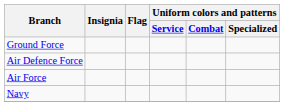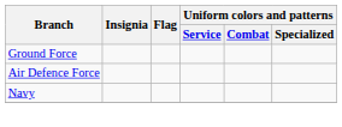 <table class="wikitable">
 <tr>
 <th rowspan=2>Branch</th>
 <th rowspan=2>Insignia</th>
 <th rowspan=2>Flag</th>
 <th colspan=3>Uniform colors and patterns</th>
 </tr>
 <tr>
 <th><a href='#'>Service</a></th>
 <th><a href='#'>Combat</a></th>
 <th>Specialized</th>
 </tr>
 <tr>
 <td><a href='#'>Ground Force</a></td>
 <td></td>
 <td></td>
 <td></td>
 <td> </td>
 <td>  </td>
 </tr>
 <tr>
 <td><a href='#'>Air Defence Force</a></td>
 <td></td>
 <td></td>
 <td></td>
 <td> </td>
 <td></td>
 </tr>
 <tr>
-<td><a href='#'>Air Force</a></td>
-<td></td>
-<td></td>
-<td></td>
-<td> </td>
-<td> </td>
-</tr>
-<tr>
 <td><a href='#'>Navy</a></td>
 <td></td>
 <td></td>
 <td></td>
 <td> </td>
 <td>  </td>
 </tr>
 <tr>
 </tr>
 </table>
